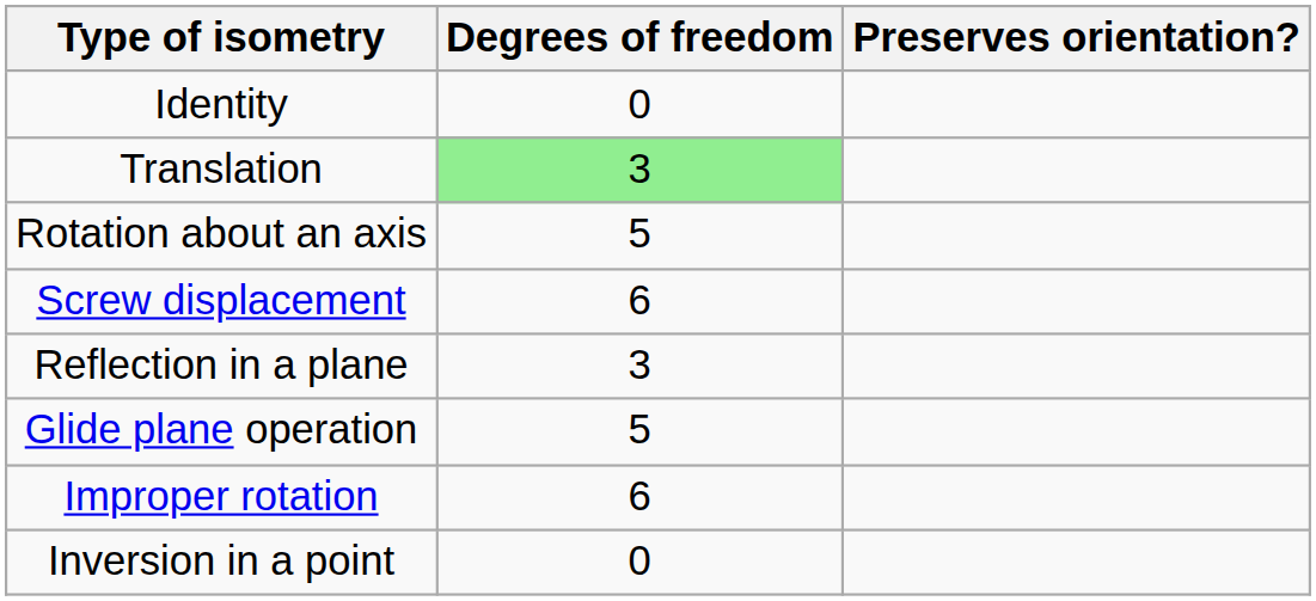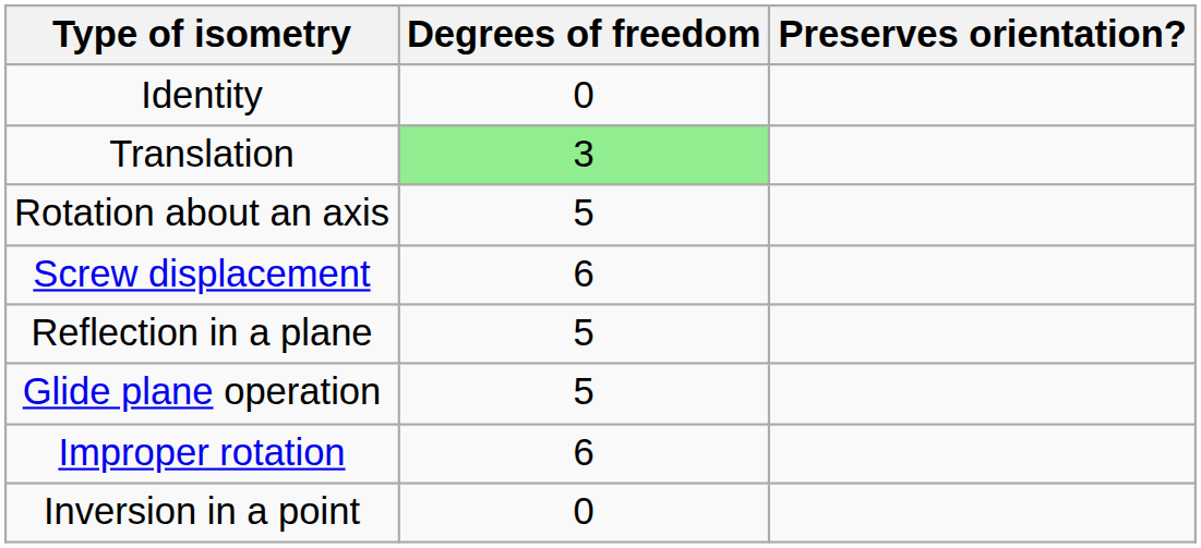 <table class=wikitable>
 <tr>
 <th>Type of isometry</th>
 <th>Degrees of freedom</th>
 <th>Preserves orientation?</th>
 </tr>
 <tr align=center>
 <td>Identity</td>
 <td>0</td>
 <td></td>
 </tr>
 <tr align=center>
 <td>Translation</td>
 <td style="background: lightgreen;">3</td>
 <td></td>
 </tr>
 <tr align=center>
 <td>Rotation about an axis</td>
 <td>5</td>
 <td></td>
 </tr>
 <tr align=center>
 <td><a href='#'>Screw displacement</a></td>
 <td>6</td>
 <td></td>
 </tr>
 <tr align=center>
 <td>Reflection in a plane</td>
-<td>3</td>
+<td>5</td>
 <td></td>
 </tr>
 <tr align=center>
 <td><a href='#'>Glide plane</a> operation</td>
 <td>5</td>
 <td></td>
 </tr>
 <tr align=center>
 <td><a href='#'>Improper rotation</a></td>
 <td>6</td>
 <td></td>
 </tr>
 <tr align=center>
 <td>Inversion in a point</td>
 <td>0</td>
 <td></td>
 </tr>
 </table>
